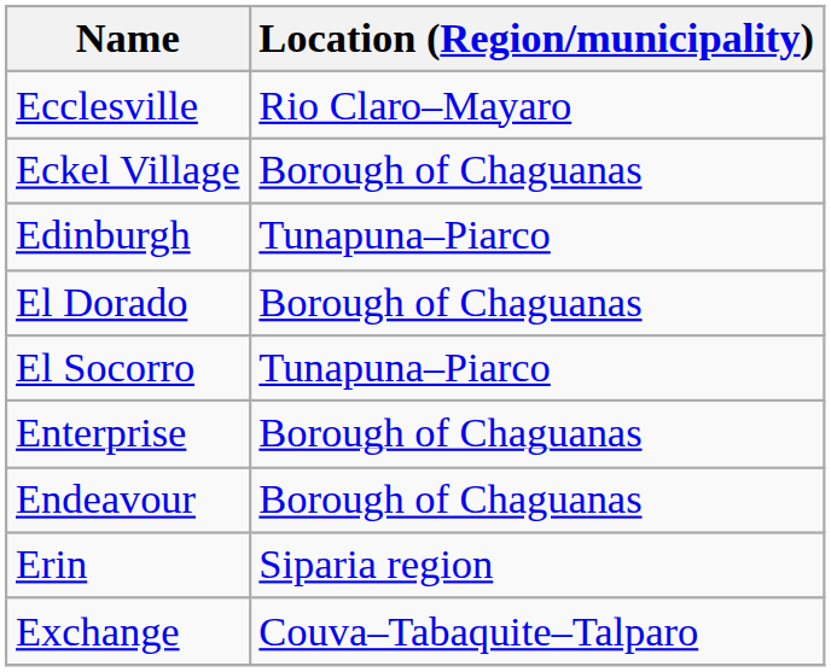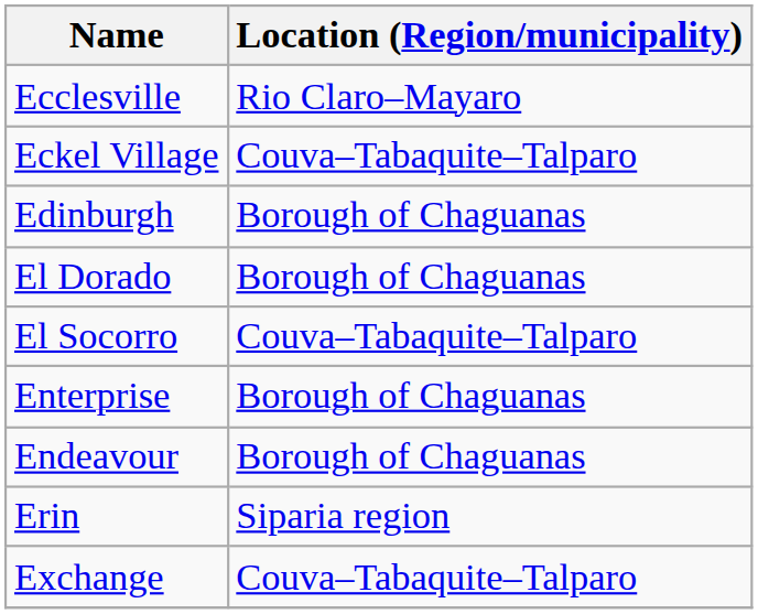 <table class="wikitable">
 <tr>
 <th>Name</th>
 <th>Location (<a href='#'>Region/municipality</a>)</th>
 </tr>
 <tr>
 <td><a href='#'>Ecclesville</a></td>
 <td><a href='#'>Rio Claro–Mayaro</a></td>
 </tr>
 <tr>
 <td><a href='#'>Eckel Village</a></td>
-<td><a href='#'>Borough of Chaguanas</a></td>
+<td><a href='#'>Couva–Tabaquite–Talparo</a></td>
 </tr>
 <tr>
 <td><a href='#'>Edinburgh</a></td>
-<td><a href='#'>Tunapuna–Piarco</a></td>
+<td><a href='#'>Borough of Chaguanas</a></td>
 </tr>
 <tr>
 <td><a href='#'>El Dorado</a></td>
 <td><a href='#'>Borough of Chaguanas</a></td>
 </tr>
 <tr>
 <td><a href='#'>El Socorro</a></td>
-<td><a href='#'>Tunapuna–Piarco</a></td>
+<td><a href='#'>Couva–Tabaquite–Talparo</a></td>
 </tr>
 <tr>
 <td><a href='#'>Enterprise</a></td>
 <td><a href='#'>Borough of Chaguanas</a></td>
 </tr>
 <tr>
 <td><a href='#'>Endeavour</a></td>
 <td><a href='#'>Borough of Chaguanas</a></td>
 </tr>
 <tr>
 <td><a href='#'>Erin</a></td>
 <td><a href='#'>Siparia region</a></td>
 </tr>
 <tr>
 <td><a href='#'>Exchange</a></td>
 <td><a href='#'>Couva–Tabaquite–Talparo</a></td>
 </tr>
 <tr>
 </tr>
 </table>
